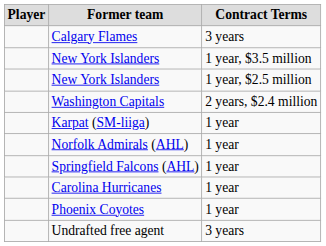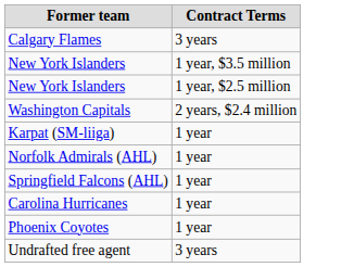 <table class="wikitable sortable">
 <tr align="center"  bgcolor="#dddddd">
-<td><strong>Player</strong></td>
 <td><strong>Former team</strong></td>
 <td><strong>Contract Terms</strong></td>
 </tr>
 <tr>
-<td></td>
 <td><a href='#'>Calgary Flames</a></td>
 <td>3 years</td>
 </tr>
 <tr>
-<td></td>
 <td><a href='#'>New York Islanders</a></td>
 <td>1 year, $3.5 million</td>
 </tr>
 <tr>
-<td></td>
 <td><a href='#'>New York Islanders</a></td>
 <td>1 year, $2.5 million</td>
 </tr>
 <tr>
-<td></td>
 <td><a href='#'>Washington Capitals</a></td>
 <td>2 years, $2.4 million</td>
 </tr>
 <tr>
-<td></td>
 <td><a href='#'>Karpat</a> (<a href='#'>SM-liiga</a>)</td>
 <td>1 year</td>
 </tr>
 <tr>
-<td></td>
 <td><a href='#'>Norfolk Admirals</a> (<a href='#'>AHL</a>)</td>
 <td>1 year</td>
 </tr>
 <tr>
-<td></td>
 <td><a href='#'>Springfield Falcons</a> (<a href='#'>AHL</a>)</td>
 <td>1 year</td>
 </tr>
 <tr>
-<td></td>
 <td><a href='#'>Carolina Hurricanes</a></td>
 <td>1 year</td>
 </tr>
 <tr>
-<td></td>
 <td><a href='#'>Phoenix Coyotes</a></td>
 <td>1 year</td>
 </tr>
 <tr>
-<td></td>
 <td>Undrafted free agent</td>
 <td>3 years</td>
 </tr>
 </table>
